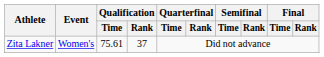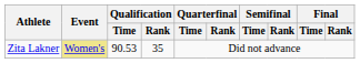 <table class="wikitable" style="font-size:90%">
 <tr>
 <th rowspan="2">Athlete</th>
 <th rowspan="2">Event</th>
 <th colspan="2">Qualification</th>
 <th colspan="2">Quarterfinal</th>
 <th colspan="2">Semifinal</th>
 <th colspan="2">Final</th>
 </tr>
 <tr style="font-size:95%">
 <th>Time</th>
 <th>Rank</th>
 <th>Time</th>
 <th>Rank</th>
 <th>Time</th>
 <th>Rank</th>
 <th>Time</th>
 <th>Rank</th>
 </tr>
 <tr align=center>
 <td align=left><a href='#'>Zita Lakner</a></td>
-<td align=left><a href='#'>Women's</a></td>
-<td>75.61</td>
-<td>37</td>
+<td align=left style="background: khaki;"><a href='#'>Women's</a></td>
+<td>90.53</td>
+<td>35</td>
 <td colspan=6>Did not advance</td>
 </tr>
 </table>
